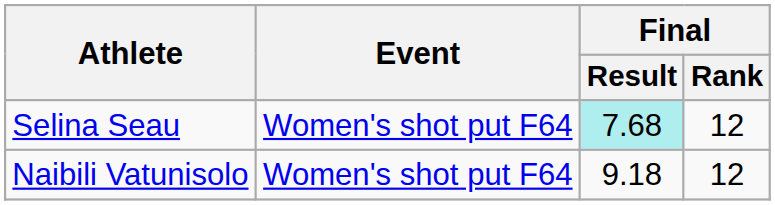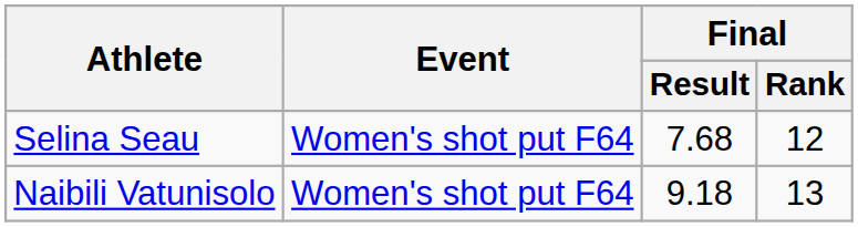 <table class="wikitable" style="font-size:90%">
 <tr>
 <th rowspan="2">Athlete</th>
 <th rowspan="2">Event</th>
 <th colspan="2">Final</th>
 </tr>
 <tr style="font-size:95%">
 <th>Result</th>
 <th>Rank</th>
 </tr>
 <tr align=center>
 <td align=left><a href='#'>Selina Seau</a></td>
 <td align=left><a href='#'>Women's shot put F64</a></td>
-<td style="background: paleturquoise;">7.68</td>
+<td>7.68</td>
 <td>12</td>
 </tr>
 <tr align=center>
 <td align=left><a href='#'>Naibili Vatunisolo</a></td>
 <td align=left><a href='#'>Women's shot put F64</a></td>
 <td>9.18</td>
-<td>12</td>
+<td>13</td>
 </tr>
 </table>
